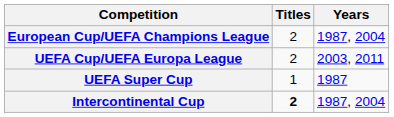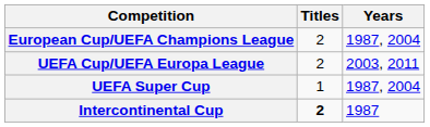 <table class="wikitable plainrowheaders">
 <tr>
 <th scope="col">Competition</th>
 <th scope="col">Titles</th>
 <th scope="col">Years</th>
 </tr>
 <tr>
 <th scope="row"><a href='#'>European Cup/UEFA Champions League</a></th>
 <td style="text-align:center;">2</td>
 <td><a href='#'>1987</a>, <a href='#'>2004</a></td>
 </tr>
 <tr>
 <th scope="row"><a href='#'>UEFA Cup/UEFA Europa League</a></th>
 <td style="text-align:center;">2</td>
 <td><a href='#'>2003</a>, <a href='#'>2011</a></td>
 </tr>
 <tr>
 <th scope="row"><a href='#'>UEFA Super Cup</a></th>
 <td style="text-align:center;">1</td>
-<td><a href='#'>1987</a></td>
+<td><a href='#'>1987</a>, <a href='#'>2004</a></td>
 </tr>
 <tr>
 <th scope="row"><a href='#'>Intercontinental Cup</a></th>
 <td style="text-align:center;"><strong>2</strong></td>
-<td><a href='#'>1987</a>, <a href='#'>2004</a></td>
+<td><a href='#'>1987</a></td>
 </tr>
 </table>
